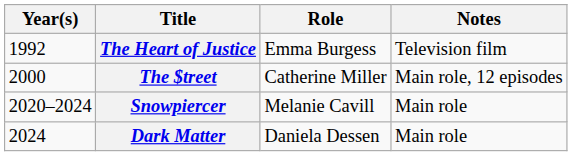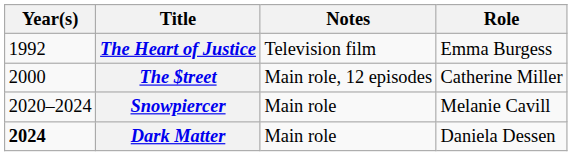 <table class="wikitable plainrowheaders sortable">
 <tr>
 <th>Year(s)</th>
 <th>Title</th>
+<th class="unsortable">Notes</th>
 <th>Role</th>
-<th class="unsortable">Notes</th>
 </tr>
 <tr>
 <td>1992</td>
 <th scope="row"><em><a href='#'>The Heart of Justice</a></em></th>
+<td>Television film</td>
 <td>Emma Burgess</td>
-<td>Television film</td>
 </tr>
 <tr>
 <td>2000</td>
 <th scope="row"><em><a href='#'>The $treet</a></em></th>
+<td>Main role, 12 episodes</td>
 <td>Catherine Miller</td>
-<td>Main role, 12 episodes</td>
 </tr>
 <tr>
 <td>2020–2024</td>
 <th scope="row"><em><a href='#'>Snowpiercer</a></em></th>
+<td>Main role</td>
 <td>Melanie Cavill</td>
-<td>Main role</td>
 </tr>
 <tr>
-<td>2024</td>
+<td><strong>2024</strong></td>
 <th scope="row"><em><a href='#'>Dark Matter</a></em></th>
+<td>Main role</td>
 <td>Daniela Dessen</td>
-<td>Main role</td>
 </tr>
 </table>
